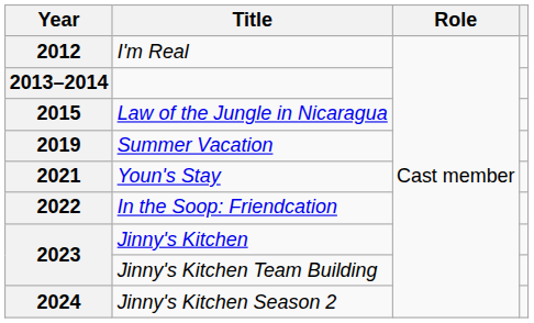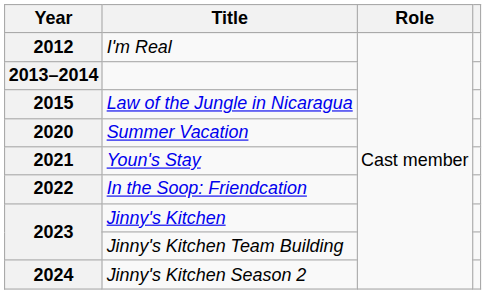 <table class="wikitable plainrowheaders sortable">
 <tr>
 <th scope="col">Year</th>
 <th scope="col">Title</th>
 <th scope="col">Role</th>
 <th scope="col" class="unsortable"></th>
 </tr>
 <tr>
 <th scope="row">2012</th>
 <td><em>I'm Real</em></td>
 <td rowspan="9">Cast member</td>
 <td style="text-align:center"></td>
 </tr>
 <tr>
 <th scope="row">2013–2014</th>
 <td><em></em></td>
 <td style="text-align:center"></td>
 </tr>
 <tr>
 <th scope="row">2015</th>
 <td><em><a href='#'>Law of the Jungle in Nicaragua</a></em></td>
 <td style="text-align:center"></td>
 </tr>
 <tr>
-<th scope="row">2019</th>
+<th scope="row">2020</th>
 <td><em><a href='#'>Summer Vacation</a></em></td>
 <td style="text-align:center"></td>
 </tr>
 <tr>
 <th scope="row">2021</th>
 <td><em><a href='#'>Youn's Stay</a></em></td>
 <td style="text-align:center"></td>
 </tr>
 <tr>
 <th scope="row">2022</th>
 <td><em><a href='#'>In the Soop: Friendcation</a></em></td>
 <td style="text-align:center"></td>
 </tr>
 <tr>
 <th scope="row" rowspan="2">2023</th>
 <td><em><a href='#'>Jinny's Kitchen</a></em></td>
 <td style="text-align:center"></td>
 </tr>
 <tr>
 <td><em>Jinny's Kitchen Team Building</em></td>
 <td style="text-align:center"></td>
 </tr>
 <tr>
 <th scope="row">2024</th>
 <td><em>Jinny's Kitchen Season 2</em></td>
 <td style="text-align:center"></td>
 </tr>
 </table>
